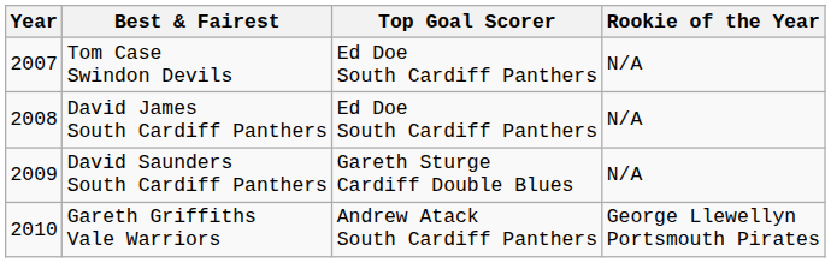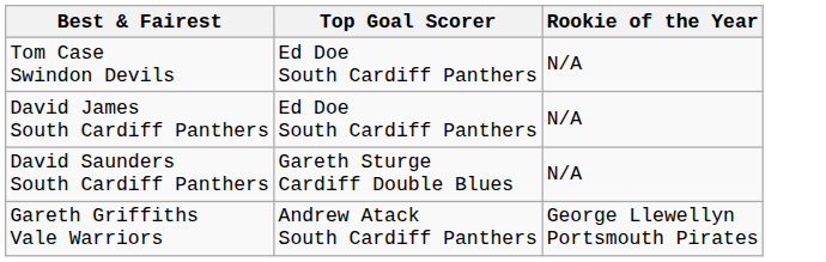 <table class="wikitable">
 <tr>
-<th>Year</th>
 <th>Best & Fairest</th>
 <th>Top Goal Scorer</th>
 <th>Rookie of the Year</th>
 </tr>
 <tr>
-<td>2007</td>
 <td>Tom Case<br>Swindon Devils</td>
 <td>Ed Doe<br>South Cardiff Panthers</td>
 <td>N/A</td>
 </tr>
 <tr>
-<td>2008</td>
 <td>David James<br>South Cardiff Panthers</td>
 <td>Ed Doe<br>South Cardiff Panthers</td>
 <td>N/A</td>
 </tr>
 <tr>
-<td>2009</td>
 <td>David Saunders<br>South Cardiff Panthers</td>
 <td>Gareth Sturge<br>Cardiff Double Blues</td>
 <td>N/A</td>
 </tr>
 <tr>
-<td>2010</td>
 <td>Gareth Griffiths<br>Vale Warriors</td>
 <td>Andrew Atack<br>South Cardiff Panthers</td>
 <td>George Llewellyn<br>Portsmouth Pirates</td>
 </tr>
 </table>
